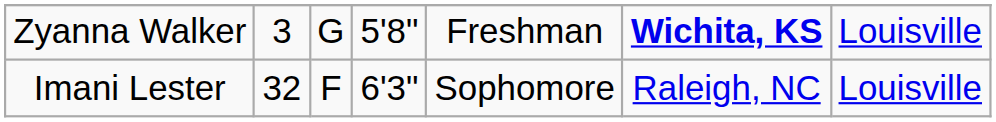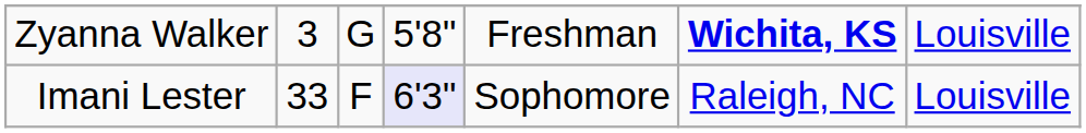 <table class="wikitable sortable" style="text-align: center">
 <tr align=center>
 </tr>
 <tr>
 <td>Zyanna Walker</td>
 <td>3</td>
 <td>G</td>
 <td>5'8"</td>
 <td> Freshman</td>
 <td><strong><a href='#'>Wichita, KS</a></strong></td>
 <td><a href='#'>Louisville</a></td>
 </tr>
 <tr>
 <td>Imani Lester</td>
-<td>32</td>
+<td>33</td>
 <td>F</td>
-<td>6'3"</td>
+<td style="background: lavender;">6'3"</td>
 <td>Sophomore</td>
 <td><a href='#'>Raleigh, NC</a></td>
 <td><a href='#'>Louisville</a></td>
 </tr>
 </table>
